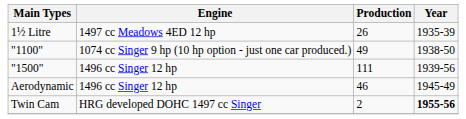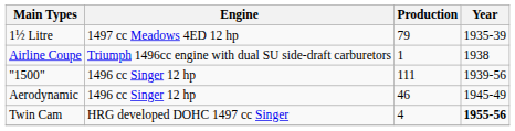 <table class="wikitable" style="margin:1em auto;">
 <tr>
 <th>Main Types</th>
 <th>Engine</th>
 <th>Production</th>
 <th>Year</th>
 </tr>
 <tr>
 <td>1½ Litre</td>
 <td>1497 cc <a href='#'>Meadows</a> 4ED 12 hp</td>
-<td>26</td>
+<td>79</td>
 <td>1935-39</td>
 </tr>
 <tr>
-<td>"1100"</td>
-<td>1074 cc <a href='#'>Singer</a> 9 hp (10 hp option - just one car produced.)</td>
-<td>49</td>
-<td>1938-50</td>
+<td><a href='#'>Airline Coupe</a></td>
+<td><a href='#'>Triumph</a> 1496cc engine with dual SU side-draft carburetors</td>
+<td>1</td>
+<td>1938</td>
 </tr>
 <tr>
 <td>"1500"</td>
 <td>1496 cc <a href='#'>Singer</a> 12 hp</td>
 <td>111</td>
 <td>1939-56</td>
 </tr>
 <tr>
 <td>Aerodynamic</td>
 <td>1496 cc <a href='#'>Singer</a> 12 hp</td>
 <td>46</td>
 <td>1945-49</td>
 </tr>
 <tr>
 <td>Twin Cam</td>
 <td>HRG developed DOHC 1497 cc <a href='#'>Singer</a></td>
-<td>2</td>
+<td>4</td>
 <td><strong>1955-56</strong></td>
 </tr>
 <tr>
 </tr>
 </table>
